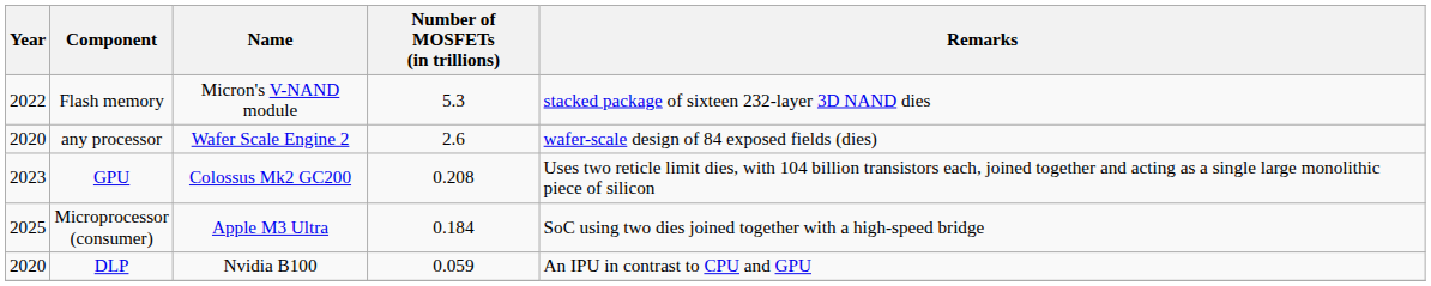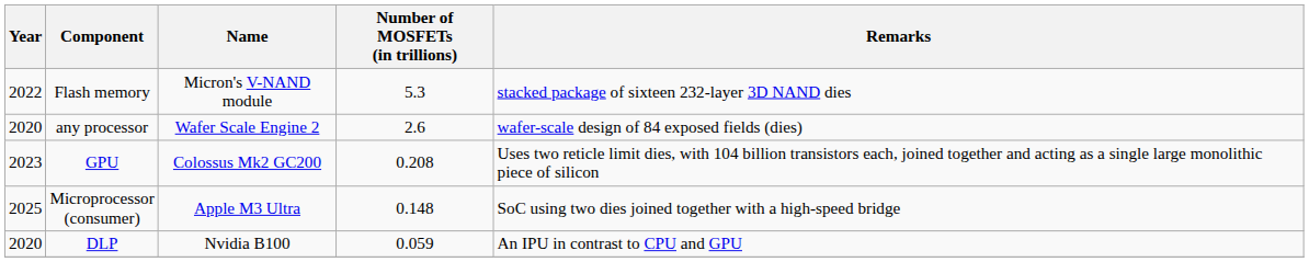 <table class ="wikitable" style="text-align:center">
 <tr>
 <th>Year</th>
 <th>Component</th>
 <th>Name</th>
 <th>Number of MOSFETs <br>(in trillions)</th>
 <th>Remarks</th>
 </tr>
 <tr>
 <td>2022</td>
 <td>Flash memory</td>
 <td>Micron's <a href='#'>V-NAND</a> module</td>
 <td>5.3</td>
 <td style="text-align:left;"><a href='#'>stacked package</a> of sixteen 232-layer <a href='#'>3D NAND</a> dies</td>
 </tr>
 <tr>
 <td>2020</td>
 <td>any processor</td>
 <td><a href='#'>Wafer Scale Engine 2</a></td>
 <td>2.6</td>
 <td style="text-align:left;"><a href='#'>wafer-scale</a> design of 84 exposed fields (dies)</td>
 </tr>
 <tr>
 <td>2023</td>
 <td><a href='#'>GPU</a></td>
 <td><a href='#'>Colossus Mk2 GC200</a></td>
 <td>0.208</td>
 <td style="text-align:left;">Uses two reticle limit dies, with 104 billion transistors each, joined together and acting as a single large monolithic piece of silicon</td>
 </tr>
 <tr>
 <td>2025</td>
 <td>Microprocessor <br> (consumer)</td>
 <td><a href='#'>Apple M3 Ultra</a></td>
-<td>0.184</td>
+<td>0.148</td>
 <td style="text-align:left;">SoC using two dies joined together with a high-speed bridge</td>
 </tr>
 <tr>
 <td>2020</td>
 <td><a href='#'>DLP</a></td>
 <td>Nvidia B100</td>
 <td>0.059</td>
 <td style="text-align:left;">An IPU in contrast to <a href='#'>CPU</a> and <a href='#'>GPU</a></td>
 </tr>
 <tr>
 </tr>
 </table>
